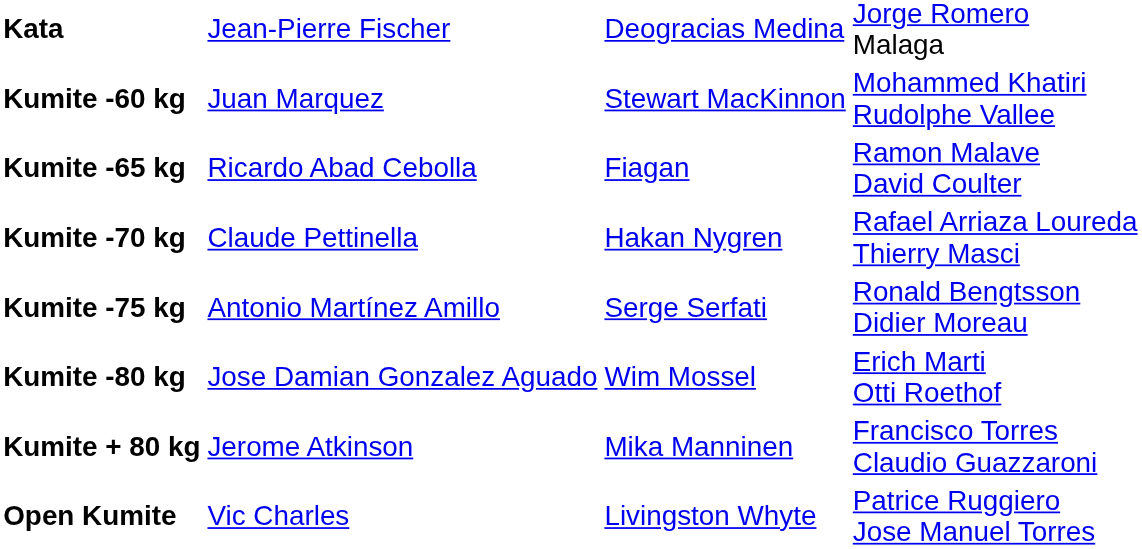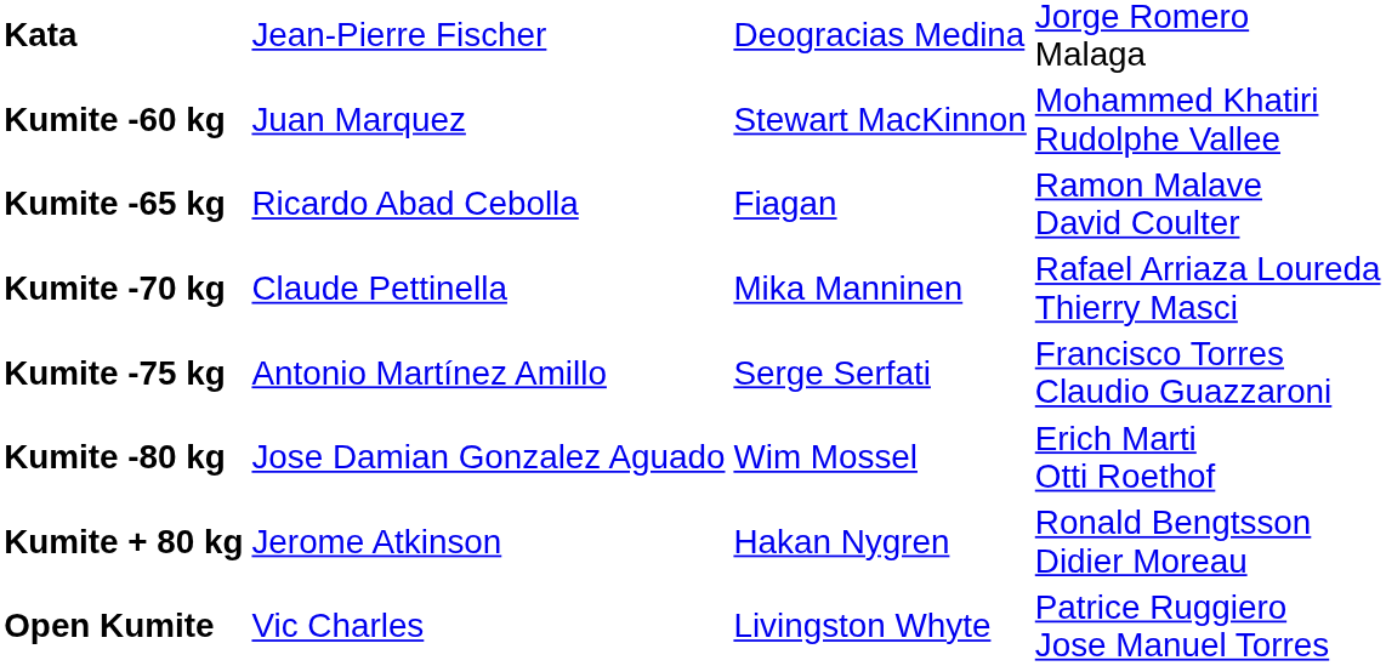 <table>
 <tr>
 <td><strong>Kata</strong></td>
 <td> <a href='#'>Jean-Pierre Fischer</a></td>
 <td> <a href='#'>Deogracias Medina</a></td>
 <td> <a href='#'>Jorge Romero</a> <br>  Malaga</td>
 </tr>
 <tr>
 <td><strong>Kumite -60 kg</strong></td>
 <td> <a href='#'>Juan Marquez</a></td>
 <td> <a href='#'>Stewart MacKinnon</a></td>
 <td> <a href='#'>Mohammed Khatiri</a> <br>  <a href='#'>Rudolphe Vallee</a></td>
 </tr>
 <tr>
 <td><strong>Kumite -65 kg</strong></td>
 <td> <a href='#'>Ricardo Abad Cebolla</a></td>
 <td> <a href='#'>Fiagan</a></td>
 <td> <a href='#'>Ramon Malave</a> <br>  <a href='#'>David Coulter</a></td>
 </tr>
 <tr>
 <td><strong>Kumite -70 kg</strong></td>
 <td> <a href='#'>Claude Pettinella</a></td>
-<td> <a href='#'>Hakan Nygren</a></td>
+<td> <a href='#'>Mika Manninen</a></td>
 <td> <a href='#'>Rafael Arriaza Loureda</a> <br>  <a href='#'>Thierry Masci</a></td>
 </tr>
 <tr>
 <td><strong>Kumite -75 kg</strong></td>
 <td> <a href='#'>Antonio Martínez Amillo</a></td>
 <td> <a href='#'>Serge Serfati</a></td>
-<td> <a href='#'>Ronald Bengtsson</a> <br>  <a href='#'>Didier Moreau</a></td>
+<td> <a href='#'>Francisco Torres</a> <br>  <a href='#'>Claudio Guazzaroni</a></td>
 </tr>
 <tr>
 <td><strong>Kumite -80 kg</strong></td>
 <td> <a href='#'>Jose Damian Gonzalez Aguado</a></td>
 <td> <a href='#'>Wim Mossel</a></td>
 <td> <a href='#'>Erich Marti</a> <br>  <a href='#'>Otti Roethof</a></td>
 </tr>
 <tr>
 <td><strong>Kumite + 80 kg</strong></td>
 <td> <a href='#'>Jerome Atkinson</a></td>
-<td> <a href='#'>Mika Manninen</a></td>
-<td> <a href='#'>Francisco Torres</a> <br>  <a href='#'>Claudio Guazzaroni</a></td>
+<td> <a href='#'>Hakan Nygren</a></td>
+<td> <a href='#'>Ronald Bengtsson</a> <br>  <a href='#'>Didier Moreau</a></td>
 </tr>
 <tr>
 <td><strong>Open Kumite</strong></td>
 <td> <a href='#'>Vic Charles</a></td>
 <td> <a href='#'>Livingston Whyte</a></td>
 <td> <a href='#'>Patrice Ruggiero</a> <br>  <a href='#'>Jose Manuel Torres</a></td>
 </tr>
 <tr>
 </tr>
 </table>
